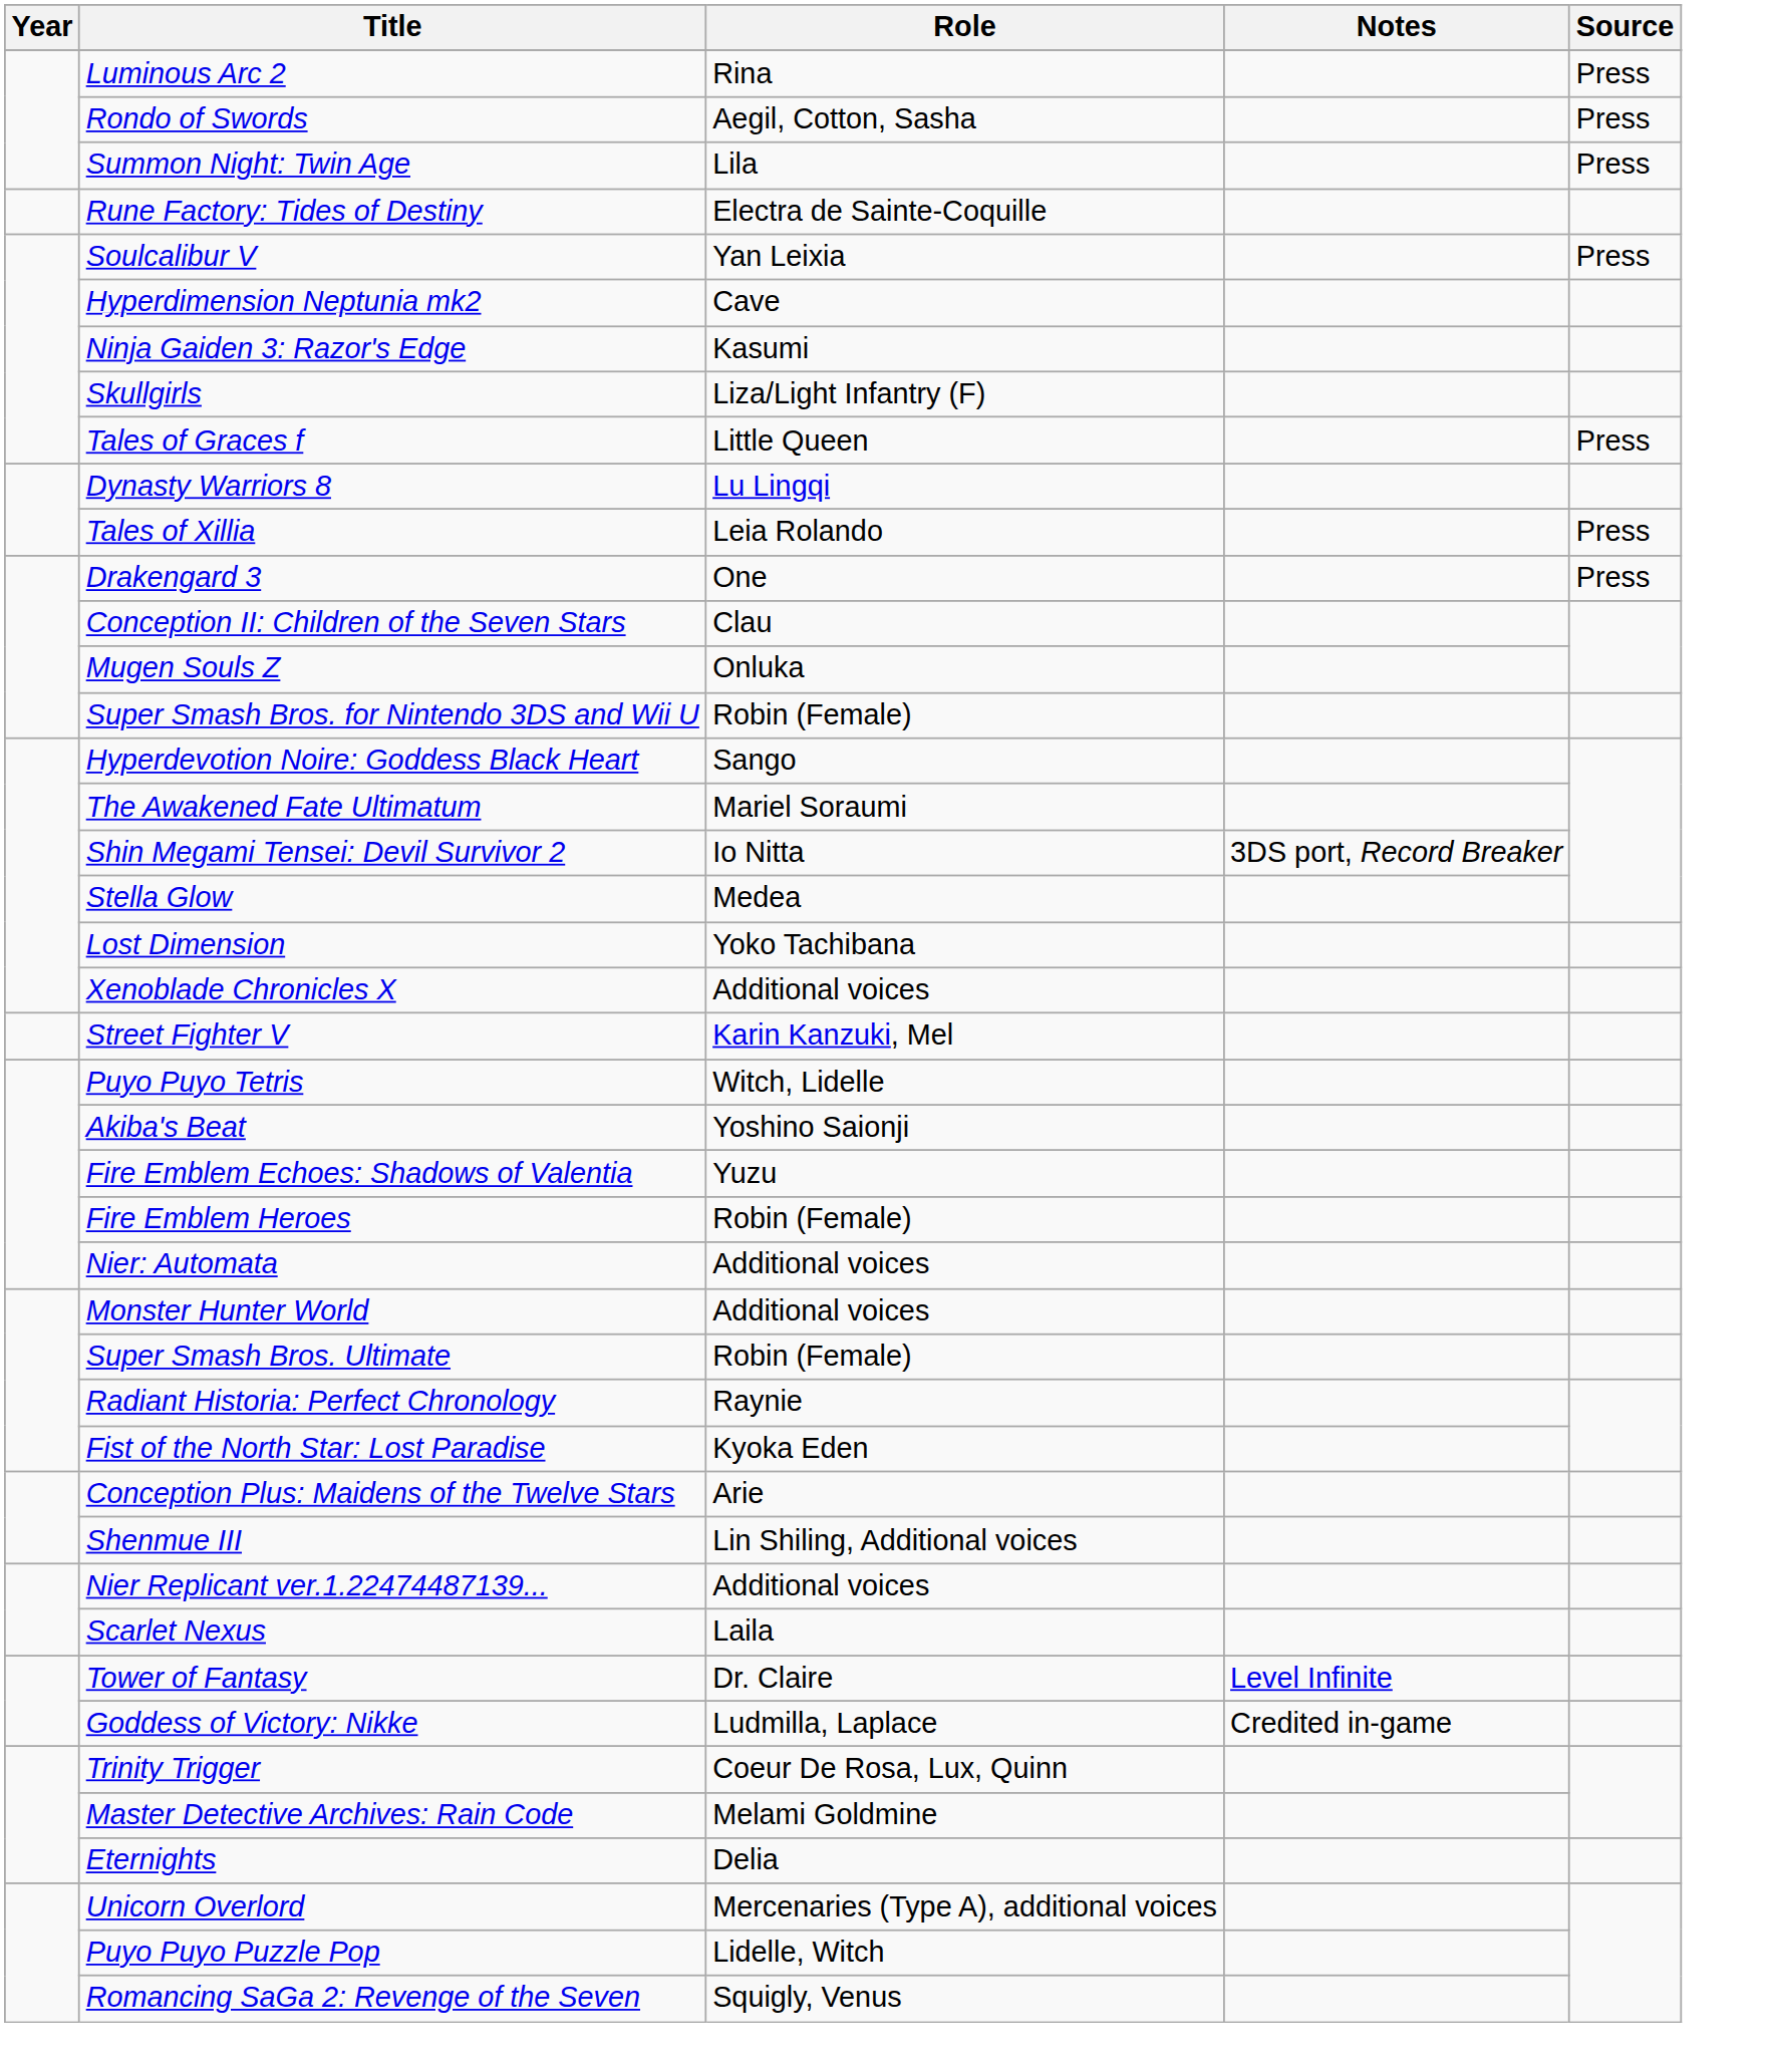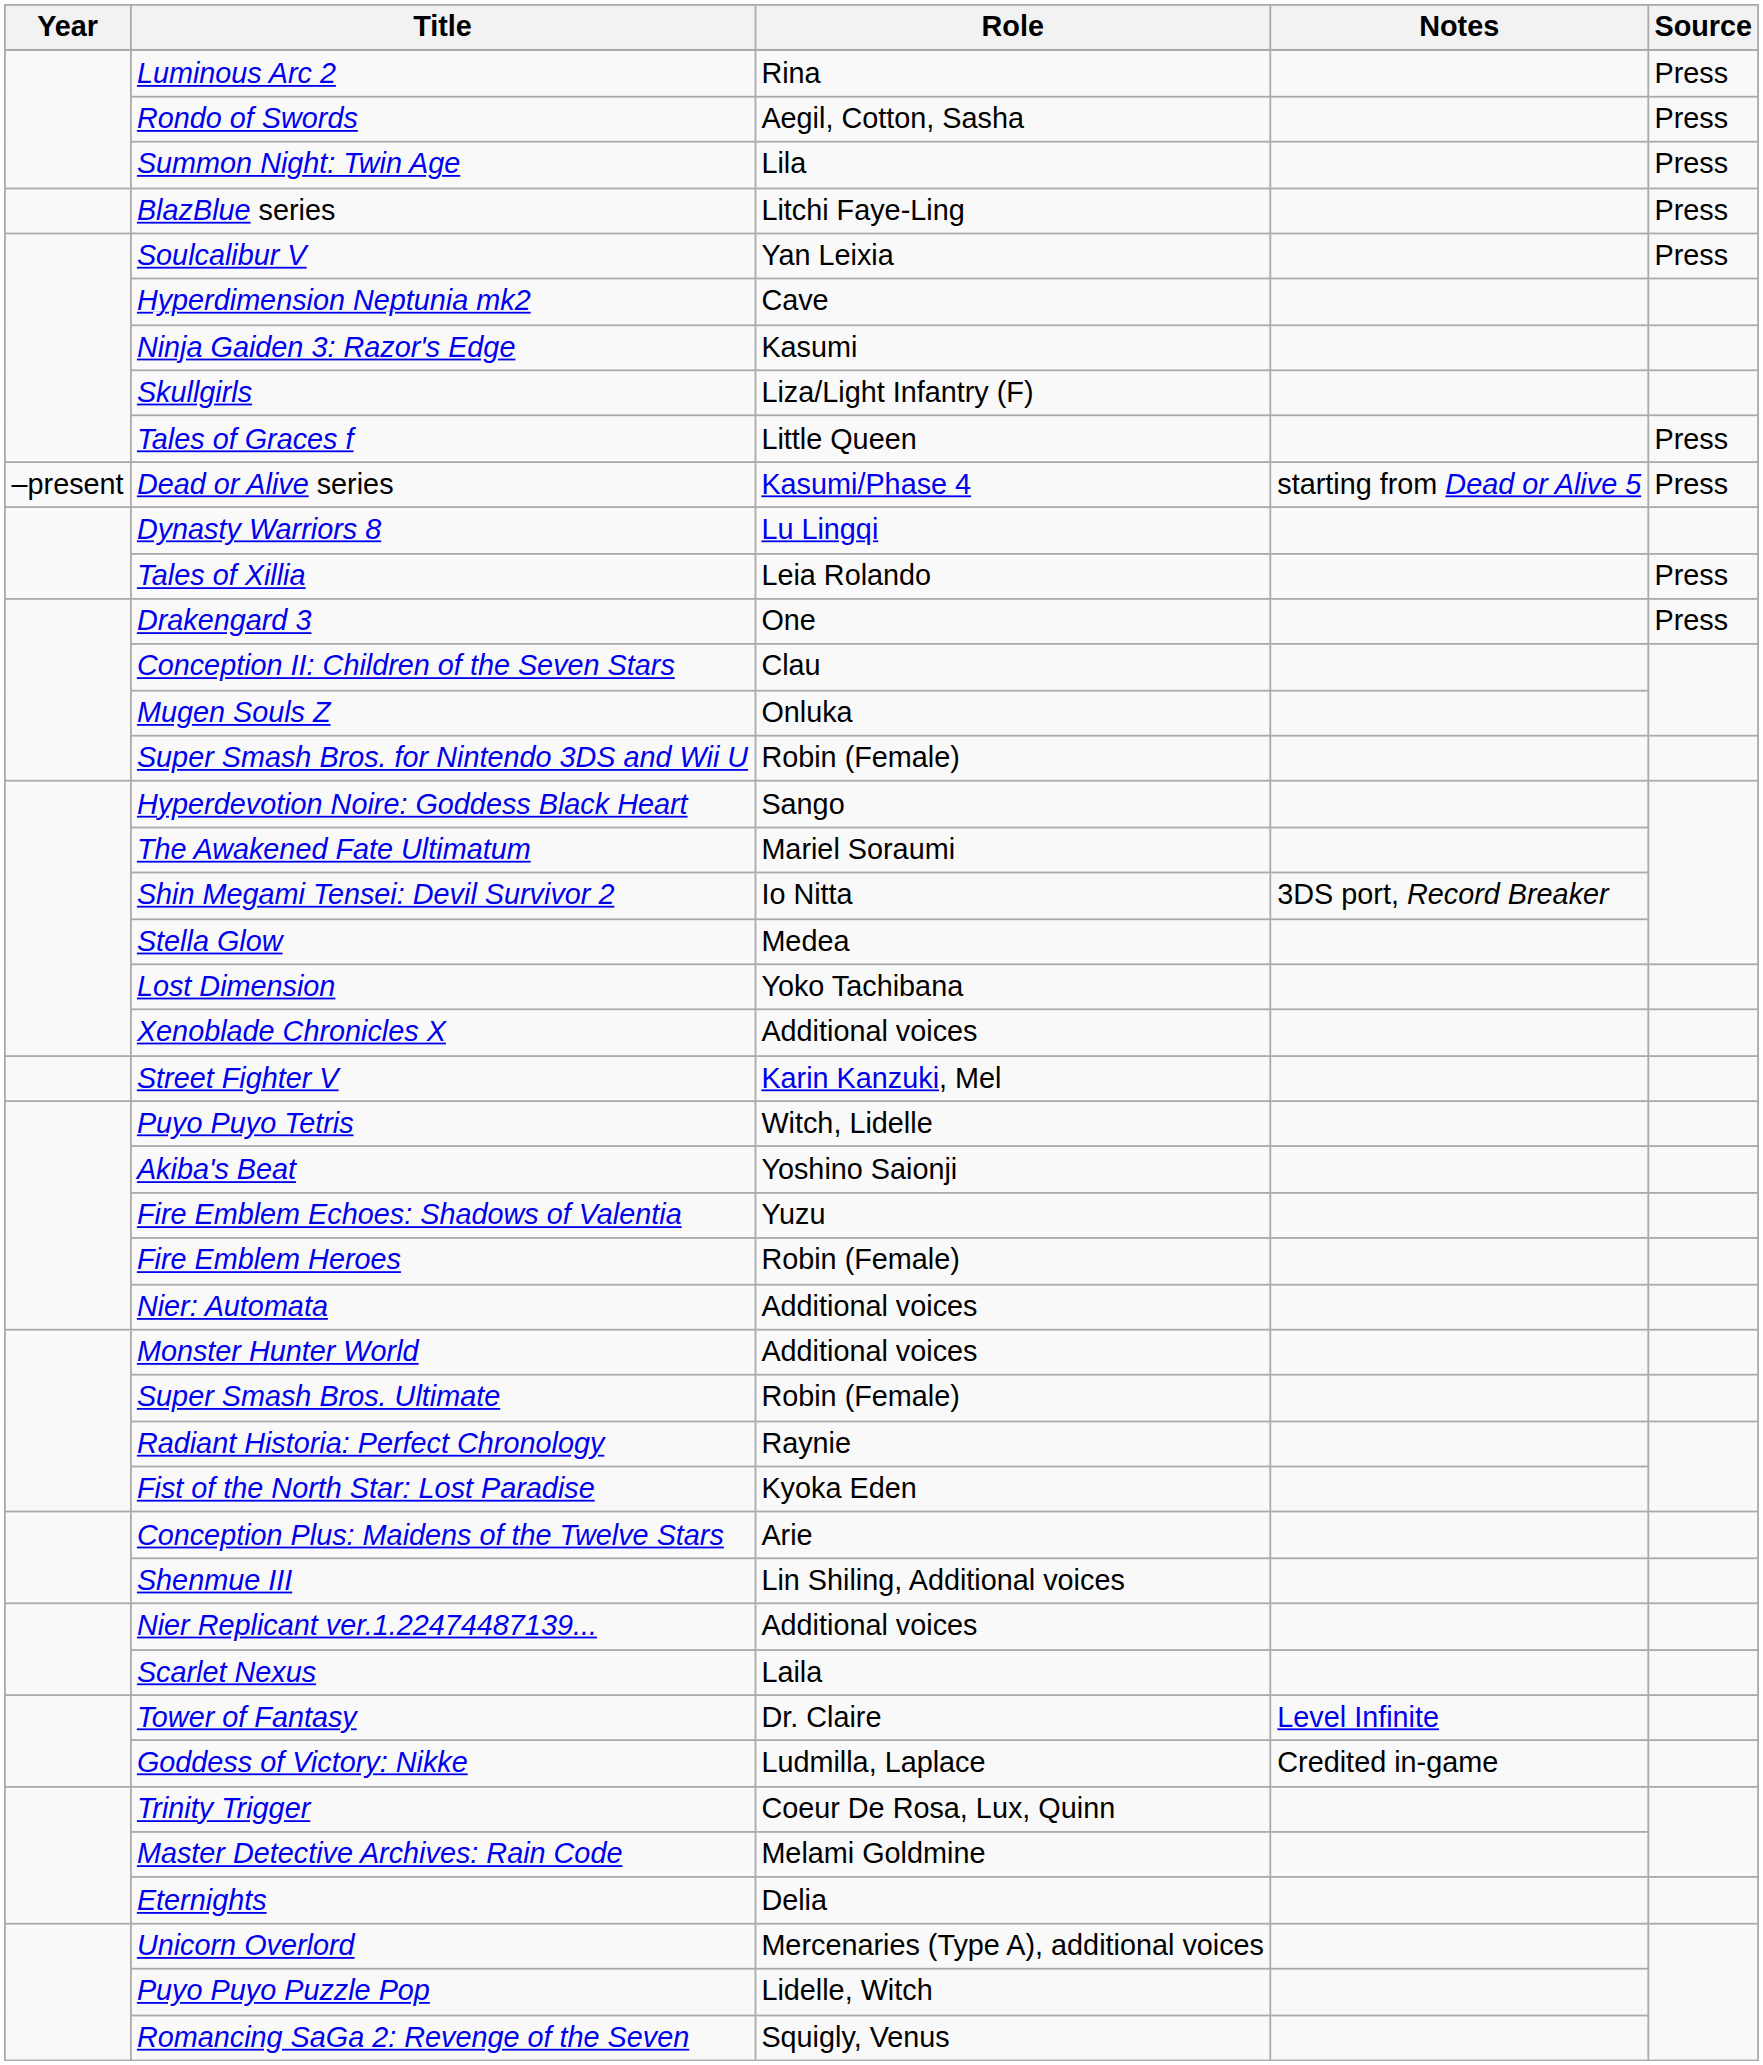 <table class="wikitable sortable plainrowheaders">
 <tr>
 <th>Year</th>
 <th>Title</th>
 <th>Role</th>
 <th class="unsortable">Notes</th>
 <th class="unsortable">Source</th>
 </tr>
 <tr>
 </tr>
 <tr>
 <td rowspan="3"></td>
 <td><em><a href='#'>Luminous Arc 2</a></em></td>
 <td>Rina</td>
 <td></td>
 <td>Press</td>
 </tr>
 <tr>
 <td><em><a href='#'>Rondo of Swords</a></em></td>
 <td>Aegil, Cotton, Sasha</td>
 <td></td>
 <td>Press</td>
 </tr>
 <tr>
 <td><em><a href='#'>Summon Night: Twin Age</a></em></td>
 <td>Lila</td>
 <td></td>
 <td>Press</td>
 </tr>
 <tr>
 <td></td>
-<td><em><a href='#'>Rune Factory: Tides of Destiny</a></em></td>
-<td>Electra de Sainte-Coquille</td>
+<td><em><a href='#'>BlazBlue</a></em> series</td>
+<td>Litchi Faye-Ling</td>
 <td></td>
-<td></td>
+<td>Press</td>
 </tr>
 <tr>
 <td rowspan="5"></td>
 <td><em><a href='#'>Soulcalibur V</a></em></td>
 <td>Yan Leixia</td>
 <td></td>
 <td>Press</td>
 </tr>
 <tr>
 <td><em><a href='#'>Hyperdimension Neptunia mk2</a></em></td>
 <td>Cave</td>
 <td></td>
 <td></td>
 </tr>
 <tr>
 <td><em><a href='#'>Ninja Gaiden 3: Razor's Edge</a></em></td>
 <td>Kasumi</td>
 <td></td>
 <td></td>
 </tr>
 <tr>
 <td><em><a href='#'>Skullgirls</a></em></td>
 <td>Liza/Light Infantry (F)</td>
 <td></td>
 <td></td>
 </tr>
 <tr>
 <td><em><a href='#'>Tales of Graces f</a></em></td>
 <td>Little Queen</td>
 <td></td>
+<td>Press</td>
+</tr>
+<tr>
+<td>–present</td>
+<td><em><a href='#'>Dead or Alive</a></em> series</td>
+<td><a href='#'>Kasumi/Phase 4</a></td>
+<td>starting from <em><a href='#'>Dead or Alive 5</a></em></td>
 <td>Press</td>
 </tr>
 <tr>
 <td rowspan="2"></td>
 <td><em><a href='#'>Dynasty Warriors 8</a></em></td>
 <td><a href='#'>Lu Lingqi</a></td>
 <td></td>
 <td></td>
 </tr>
 <tr>
 <td><em><a href='#'>Tales of Xillia</a></em></td>
 <td>Leia Rolando</td>
 <td></td>
 <td>Press</td>
 </tr>
 <tr>
 <td rowspan="4"></td>
 <td><em><a href='#'>Drakengard 3</a></em></td>
 <td>One</td>
 <td></td>
 <td>Press</td>
 </tr>
 <tr>
 <td><em><a href='#'>Conception II: Children of the Seven Stars</a></em></td>
 <td>Clau</td>
 <td></td>
 <td rowspan="2"></td>
 </tr>
 <tr>
 <td><em><a href='#'>Mugen Souls Z</a></em></td>
 <td>Onluka</td>
 <td></td>
 </tr>
 <tr>
 <td><em><a href='#'>Super Smash Bros. for Nintendo 3DS and Wii U</a></em></td>
 <td>Robin (Female)</td>
 <td></td>
 <td></td>
 </tr>
 <tr>
 <td rowspan="6"></td>
 <td><em><a href='#'>Hyperdevotion Noire: Goddess Black Heart</a></em></td>
 <td>Sango</td>
 <td></td>
 <td rowspan="4"></td>
 </tr>
 <tr>
 <td><em><a href='#'>The Awakened Fate Ultimatum</a></em></td>
 <td>Mariel Soraumi</td>
 <td></td>
 </tr>
 <tr>
 <td><em><a href='#'>Shin Megami Tensei: Devil Survivor 2</a></em></td>
 <td>Io Nitta</td>
 <td>3DS port, <em>Record Breaker</em></td>
 </tr>
 <tr>
 <td><em><a href='#'>Stella Glow</a></em></td>
 <td>Medea</td>
 <td></td>
 </tr>
 <tr>
 <td><em><a href='#'>Lost Dimension</a></em></td>
 <td>Yoko Tachibana</td>
 <td></td>
 <td></td>
 </tr>
 <tr>
 <td><em><a href='#'>Xenoblade Chronicles X</a></em></td>
 <td>Additional voices</td>
 <td> </td>
 <td></td>
 </tr>
 <tr>
 <td></td>
 <td><em><a href='#'>Street Fighter V</a></em></td>
 <td><a href='#'>Karin Kanzuki</a>, Mel</td>
 <td></td>
 <td></td>
 </tr>
 <tr>
 <td rowspan="5"></td>
 <td><em><a href='#'>Puyo Puyo Tetris</a></em></td>
 <td>Witch, Lidelle</td>
 <td></td>
 <td></td>
 </tr>
 <tr>
 <td><em><a href='#'>Akiba's Beat</a></em></td>
 <td>Yoshino Saionji</td>
 <td></td>
 <td></td>
 </tr>
 <tr>
 <td><em><a href='#'>Fire Emblem Echoes: Shadows of Valentia</a></em></td>
 <td>Yuzu</td>
 <td></td>
 <td></td>
 </tr>
 <tr>
 <td><em><a href='#'>Fire Emblem Heroes</a></em></td>
 <td>Robin (Female)</td>
 <td></td>
 <td></td>
 </tr>
 <tr>
 <td><em><a href='#'>Nier: Automata</a></em></td>
 <td>Additional voices</td>
 <td></td>
 <td></td>
 </tr>
 <tr>
 <td rowspan="4"></td>
 <td><em><a href='#'>Monster Hunter World</a></em></td>
 <td>Additional voices</td>
 <td></td>
 <td></td>
 </tr>
 <tr>
 <td><em><a href='#'>Super Smash Bros. Ultimate</a></em></td>
 <td>Robin (Female)</td>
 <td></td>
 <td></td>
 </tr>
 <tr>
 <td><em><a href='#'>Radiant Historia: Perfect Chronology</a></em></td>
 <td>Raynie</td>
 <td></td>
 <td rowspan="2"></td>
 </tr>
 <tr>
 <td><em><a href='#'>Fist of the North Star: Lost Paradise</a></em></td>
 <td>Kyoka Eden</td>
 <td></td>
 </tr>
 <tr>
 <td rowspan="2"></td>
 <td><em><a href='#'>Conception Plus: Maidens of the Twelve Stars</a></em></td>
 <td>Arie</td>
 <td></td>
 <td></td>
 </tr>
 <tr>
 <td><em><a href='#'>Shenmue III</a></em></td>
 <td>Lin Shiling, Additional voices</td>
 <td></td>
 <td></td>
 </tr>
 <tr>
 <td rowspan="2"></td>
 <td><em><a href='#'>Nier Replicant ver.1.22474487139...</a></em></td>
 <td>Additional voices</td>
 <td></td>
 <td></td>
 </tr>
 <tr>
 <td><em><a href='#'>Scarlet Nexus</a></em></td>
 <td>Laila</td>
 <td></td>
 <td></td>
 </tr>
 <tr>
 <td rowspan="2"></td>
 <td><em><a href='#'>Tower of Fantasy</a></em></td>
 <td>Dr. Claire</td>
 <td><a href='#'>Level Infinite</a></td>
 <td></td>
 </tr>
 <tr>
 <td><em><a href='#'>Goddess of Victory: Nikke</a></em></td>
 <td>Ludmilla, Laplace</td>
 <td>Credited in-game</td>
 <td></td>
 </tr>
 <tr>
 <td rowspan="3"></td>
 <td><em><a href='#'>Trinity Trigger</a></em></td>
 <td>Coeur De Rosa, Lux, Quinn</td>
 <td></td>
 <td rowspan="2"></td>
 </tr>
 <tr>
 <td><em><a href='#'>Master Detective Archives: Rain Code</a></em></td>
 <td>Melami Goldmine</td>
 <td></td>
 </tr>
 <tr>
 <td><em><a href='#'>Eternights</a></em></td>
 <td>Delia</td>
 <td></td>
 <td></td>
 </tr>
 <tr>
 <td rowspan="3"></td>
 <td><em><a href='#'>Unicorn Overlord</a></em></td>
 <td>Mercenaries (Type A), additional voices</td>
 <td></td>
 <td rowspan="3"></td>
 </tr>
 <tr>
 <td><em><a href='#'>Puyo Puyo Puzzle Pop</a></em></td>
 <td>Lidelle, Witch</td>
 <td></td>
 </tr>
 <tr>
 <td><em><a href='#'>Romancing SaGa 2: Revenge of the Seven</a></em></td>
 <td>Squigly, Venus</td>
 <td></td>
 </tr>
 </table>
